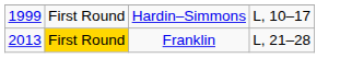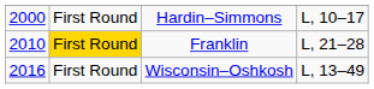 <table class="wikitable">
 <tr>
 </tr>
 <tr align="center">
-<td><a href='#'>1999</a></td>
+<td><a href='#'>2000</a></td>
 <td>First Round</td>
 <td><a href='#'>Hardin–Simmons</a></td>
 <td>L, 10–17</td>
 </tr>
 <tr align="center">
-<td><a href='#'>2013</a></td>
+<td><a href='#'>2010</a></td>
 <td style="background: gold;">First Round</td>
 <td><a href='#'>Franklin</a></td>
 <td>L, 21–28</td>
 </tr>
+<tr align="center">
+<td><a href='#'>2016</a></td>
+<td>First Round</td>
+<td><a href='#'>Wisconsin–Oshkosh</a></td>
+<td>L, 13–49</td>
+</tr>
 </table>
